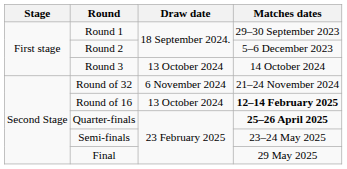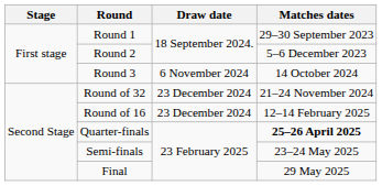 <table class="wikitable" style="text-align:center">
 <tr>
 <th>Stage</th>
 <th>Round</th>
 <th>Draw date</th>
 <th>Matches dates</th>
 </tr>
 <tr>
 <td rowspan=3>First stage</td>
 <td>Round 1</td>
 <td rowspan=2>18 September 2024.</td>
 <td>29–30 September 2023</td>
 </tr>
 <tr>
 <td>Round 2</td>
 <td>5–6 December 2023</td>
 </tr>
 <tr>
 <td>Round 3</td>
-<td>13 October 2024</td>
+<td>6 November 2024</td>
 <td>14 October 2024</td>
 </tr>
 <tr>
 <td rowspan=5>Second Stage</td>
 <td>Round of 32</td>
-<td>6 November 2024</td>
+<td>23 December 2024</td>
 <td>21–24 November 2024</td>
 </tr>
 <tr>
 <td>Round of 16</td>
-<td>13 October 2024</td>
-<td><strong>12–14 February 2025</strong></td>
+<td>23 December 2024</td>
+<td>12–14 February 2025</td>
 </tr>
 <tr>
 <td>Quarter-finals</td>
 <td rowspan=3>23 February 2025</td>
 <td><strong>25–26 April 2025</strong></td>
 </tr>
 <tr>
 <td>Semi-finals</td>
 <td>23–24 May 2025</td>
 </tr>
 <tr>
 <td>Final</td>
 <td>29 May 2025</td>
 </tr>
 </table>
